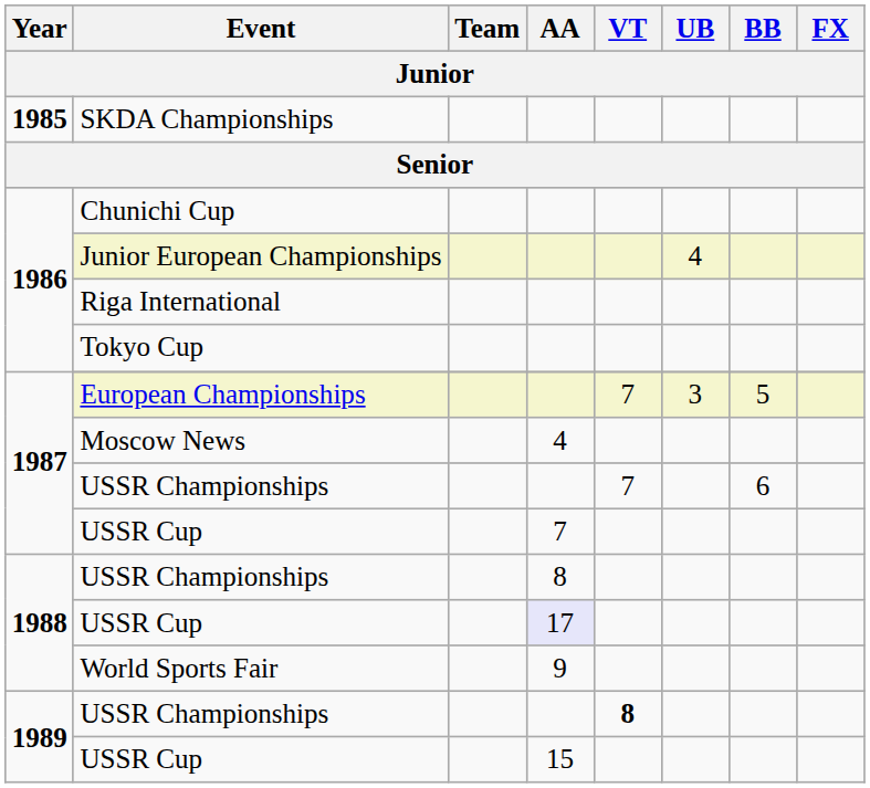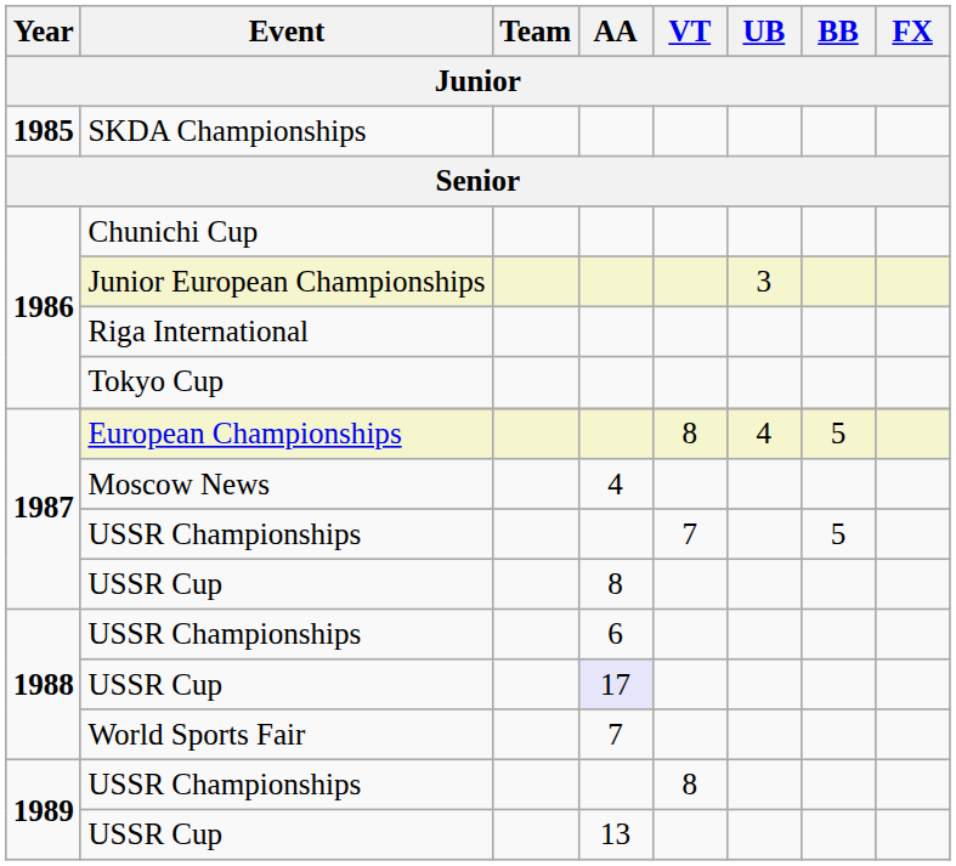 <table class="wikitable" style="text-align:center; font-size:95%;">
 <tr>
 <th align=center>Year</th>
 <th align=center>Event</th>
 <th style="width:30px;">Team</th>
 <th style="width:30px;">AA</th>
 <th style="width:30px;"><a href='#'>VT</a></th>
 <th style="width:30px;"><a href='#'>UB</a></th>
 <th style="width:30px;"><a href='#'>BB</a></th>
 <th style="width:30px;"><a href='#'>FX</a></th>
 </tr>
 <tr>
 <th colspan="8"><strong>Junior</strong></th>
 </tr>
 <tr>
 <td rowspan="1"><strong>1985</strong></td>
 <td align=left>SKDA Championships</td>
 <td></td>
 <td></td>
 <td></td>
 <td></td>
 <td></td>
 <td></td>
 </tr>
 <tr>
 <th colspan="8"><strong>Senior</strong></th>
 </tr>
 <tr>
 <td rowspan="4"><strong>1986</strong></td>
 <td align=left>Chunichi Cup</td>
 <td></td>
 <td></td>
 <td></td>
 <td></td>
 <td></td>
 <td></td>
 </tr>
 <tr bgcolor=#F5F6CE>
 <td align=left>Junior European Championships</td>
 <td></td>
 <td></td>
 <td></td>
-<td>4</td>
+<td>3</td>
 <td></td>
 <td></td>
 </tr>
 <tr>
 <td align=left>Riga International</td>
 <td></td>
 <td></td>
 <td></td>
 <td></td>
 <td></td>
 <td></td>
 </tr>
 <tr>
 <td align=left>Tokyo Cup</td>
 <td></td>
 <td></td>
 <td></td>
 <td></td>
 <td></td>
 <td></td>
 </tr>
 <tr>
 <td rowspan="5"><strong>1987</strong></td>
 </tr>
 <tr bgcolor=#F5F6CE>
 <td align=left><a href='#'>European Championships</a></td>
 <td></td>
 <td></td>
-<td>7</td>
-<td>3</td>
+<td>8</td>
+<td>4</td>
 <td>5</td>
 <td></td>
 </tr>
 <tr>
 <td align=left>Moscow News</td>
 <td></td>
 <td>4</td>
 <td></td>
 <td></td>
 <td></td>
 <td></td>
 </tr>
 <tr>
 <td align=left>USSR Championships</td>
 <td></td>
 <td></td>
 <td>7</td>
 <td></td>
-<td>6</td>
+<td>5</td>
 <td></td>
 </tr>
 <tr>
 <td align=left>USSR Cup</td>
 <td></td>
-<td>7</td>
+<td>8</td>
 <td></td>
 <td></td>
 <td></td>
 <td></td>
 </tr>
 <tr>
 <td rowspan="3"><strong>1988</strong></td>
 <td align=left>USSR Championships</td>
 <td></td>
-<td>8</td>
+<td>6</td>
 <td></td>
 <td></td>
 <td></td>
 <td></td>
 </tr>
 <tr>
 <td align=left>USSR Cup</td>
 <td></td>
 <td style="background: lavender;">17</td>
 <td></td>
 <td></td>
 <td></td>
 <td></td>
 </tr>
 <tr>
 <td align=left>World Sports Fair</td>
 <td></td>
-<td>9</td>
+<td>7</td>
 <td></td>
 <td></td>
 <td></td>
 <td></td>
 </tr>
 <tr>
 <td rowspan="2"><strong>1989</strong></td>
 <td align=left>USSR Championships</td>
 <td></td>
 <td></td>
-<td><strong>8</strong></td>
+<td>8</td>
 <td></td>
 <td></td>
 <td></td>
 </tr>
 <tr>
 <td align=left>USSR Cup</td>
 <td></td>
-<td>15</td>
+<td>13</td>
 <td></td>
 <td></td>
 <td></td>
 <td></td>
 </tr>
 </table>
